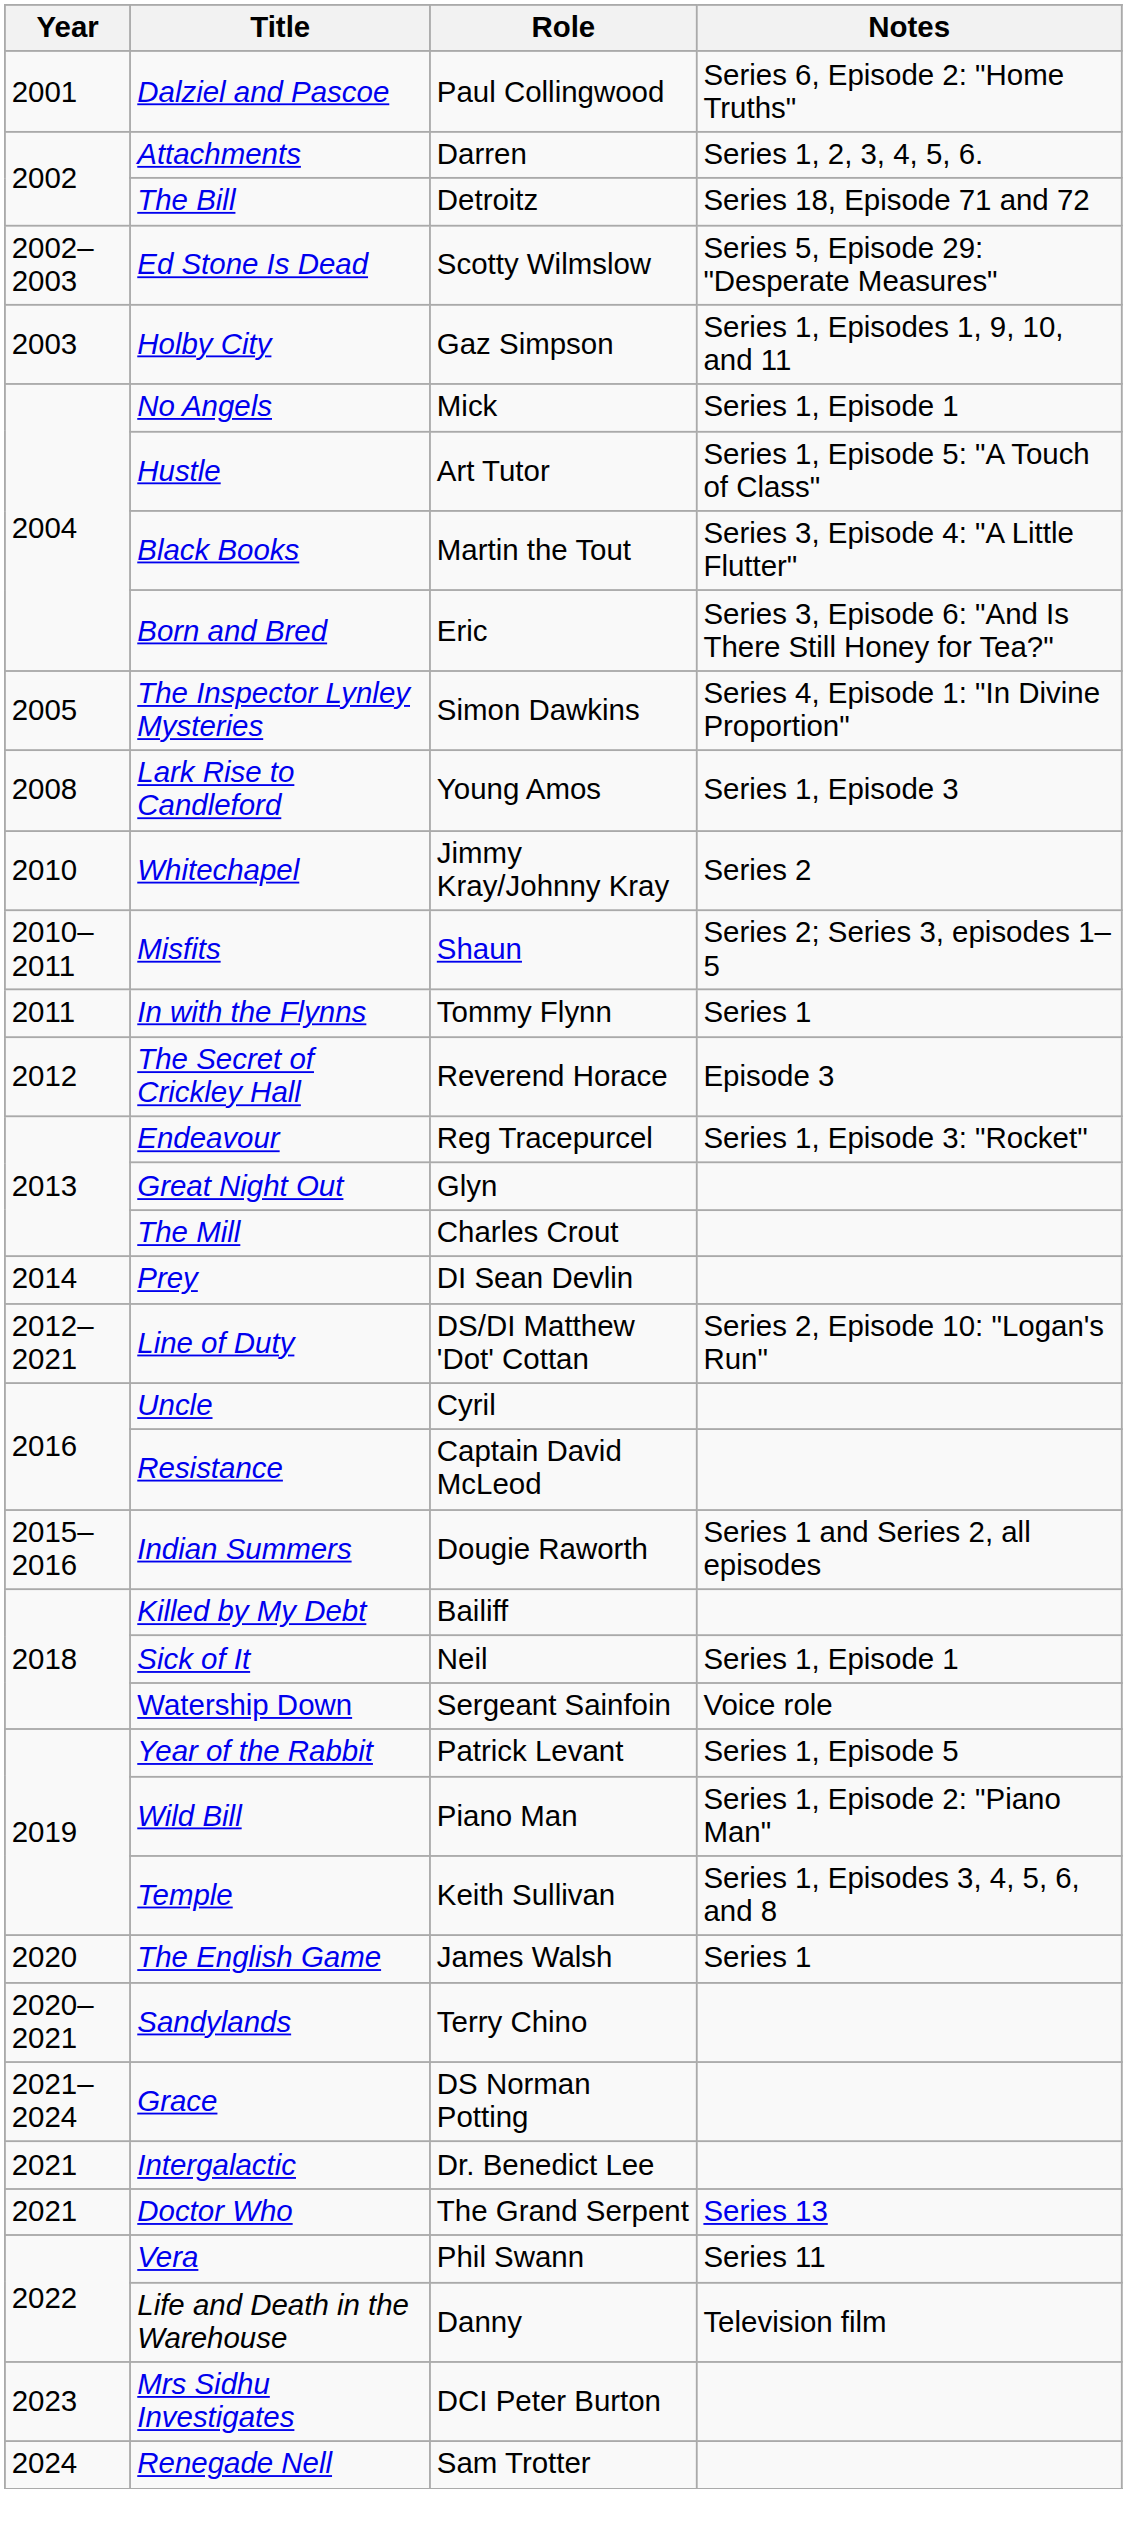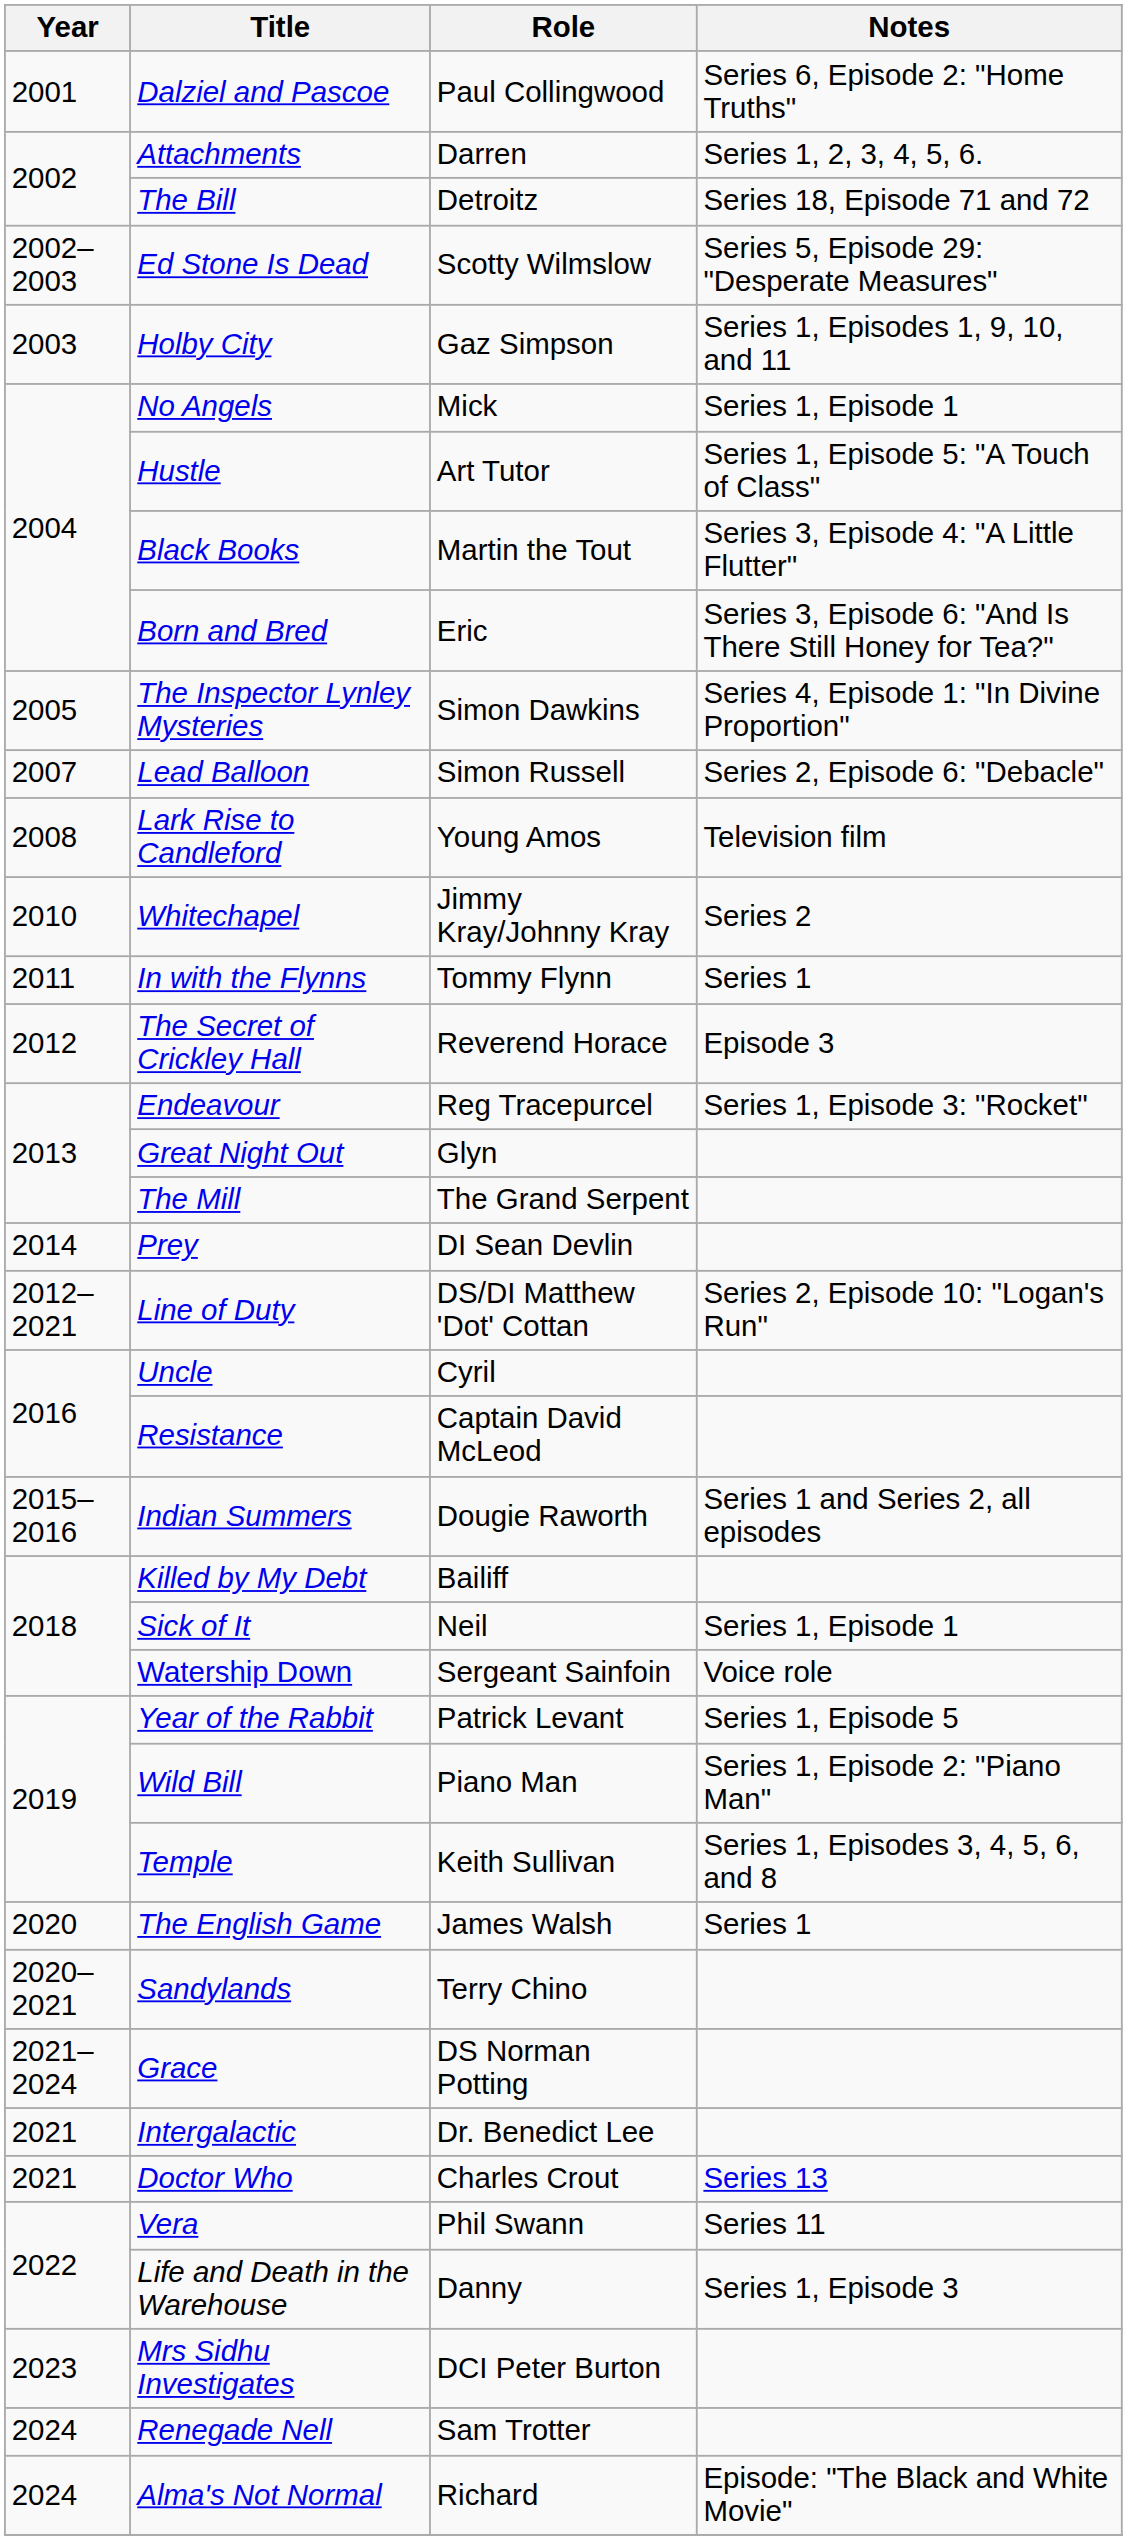 <table class="wikitable">
 <tr style="text-align:center;">
 <th>Year</th>
 <th>Title</th>
 <th>Role</th>
 <th>Notes</th>
 </tr>
 <tr>
 <td>2001</td>
 <td><em><a href='#'>Dalziel and Pascoe</a></em></td>
 <td>Paul Collingwood</td>
 <td>Series 6, Episode 2: "Home Truths"</td>
 </tr>
 <tr>
 <td rowspan=2>2002</td>
 <td><em><a href='#'>Attachments</a></em></td>
 <td>Darren</td>
 <td>Series 1, 2, 3, 4, 5, 6.</td>
 </tr>
 <tr>
 <td><em><a href='#'>The Bill</a></em></td>
 <td>Detroitz</td>
 <td>Series 18, Episode 71 and 72</td>
 </tr>
 <tr>
 <td>2002–2003</td>
 <td><em><a href='#'>Ed Stone Is Dead</a></em></td>
 <td>Scotty Wilmslow</td>
 <td>Series 5, Episode 29: "Desperate Measures"</td>
 </tr>
 <tr>
 <td>2003</td>
 <td><em><a href='#'>Holby City</a></em></td>
 <td>Gaz Simpson</td>
 <td>Series 1, Episodes 1, 9, 10, and 11</td>
 </tr>
 <tr>
 <td rowspan=4>2004</td>
 <td><em><a href='#'>No Angels</a></em></td>
 <td>Mick</td>
 <td>Series 1, Episode 1</td>
 </tr>
 <tr>
 <td><em><a href='#'>Hustle</a></em></td>
 <td>Art Tutor</td>
 <td>Series 1, Episode 5: "A Touch of Class"</td>
 </tr>
 <tr>
 <td><em><a href='#'>Black Books</a></em></td>
 <td>Martin the Tout</td>
 <td>Series 3, Episode 4: "A Little Flutter"</td>
 </tr>
 <tr>
 <td><em><a href='#'>Born and Bred</a></em></td>
 <td>Eric</td>
 <td>Series 3, Episode 6: "And Is There Still Honey for Tea?"</td>
 </tr>
 <tr>
 <td>2005</td>
 <td><em><a href='#'>The Inspector Lynley Mysteries</a></em></td>
 <td>Simon Dawkins</td>
 <td>Series 4, Episode 1: "In Divine Proportion"</td>
 </tr>
 <tr>
+<td>2007</td>
+<td><em><a href='#'>Lead Balloon</a></em></td>
+<td>Simon Russell</td>
+<td>Series 2, Episode 6: "Debacle"</td>
+</tr>
+<tr>
 <td>2008</td>
 <td><em><a href='#'>Lark Rise to Candleford</a></em></td>
 <td>Young Amos</td>
-<td>Series 1, Episode 3</td>
+<td>Television film</td>
 </tr>
 <tr>
 <td>2010</td>
 <td><em><a href='#'>Whitechapel</a></em></td>
 <td>Jimmy Kray/Johnny Kray</td>
 <td>Series 2</td>
-</tr>
-<tr>
-<td>2010–2011</td>
-<td><em><a href='#'>Misfits</a></em></td>
-<td><a href='#'>Shaun</a></td>
-<td>Series 2; Series 3, episodes 1–5</td>
 </tr>
 <tr>
 <td>2011</td>
 <td><em><a href='#'>In with the Flynns</a></em></td>
 <td>Tommy Flynn</td>
 <td>Series 1</td>
 </tr>
 <tr>
 <td>2012</td>
 <td><em><a href='#'>The Secret of Crickley Hall</a></em></td>
 <td>Reverend Horace</td>
 <td>Episode 3</td>
 </tr>
 <tr>
 <td rowspan="3">2013</td>
 <td><em><a href='#'>Endeavour</a></em></td>
 <td>Reg Tracepurcel</td>
 <td>Series 1, Episode 3: "Rocket"</td>
 </tr>
 <tr>
 <td><em><a href='#'>Great Night Out</a></em></td>
 <td>Glyn</td>
 <td></td>
 </tr>
 <tr>
 <td><em><a href='#'>The Mill</a></em></td>
-<td>Charles Crout</td>
+<td>The Grand Serpent</td>
 <td></td>
 </tr>
 <tr>
 <td>2014</td>
 <td><em><a href='#'>Prey</a></em></td>
 <td>DI Sean Devlin</td>
 <td></td>
 </tr>
 <tr>
 <td>2012–2021</td>
 <td><em><a href='#'>Line of Duty</a></em></td>
 <td>DS/DI Matthew 'Dot' Cottan</td>
 <td>Series 2, Episode 10: "Logan's Run"</td>
 </tr>
 <tr>
 <td rowspan="2">2016</td>
 <td><em><a href='#'>Uncle</a></em></td>
 <td>Cyril</td>
 <td></td>
 </tr>
 <tr>
 <td><em><a href='#'>Resistance</a></em></td>
 <td>Captain David McLeod</td>
 <td></td>
 </tr>
 <tr>
 <td>2015–2016</td>
 <td><em><a href='#'>Indian Summers</a></em></td>
 <td>Dougie Raworth</td>
 <td>Series 1 and Series 2, all episodes</td>
 </tr>
 <tr>
 <td rowspan=3>2018</td>
 <td><em><a href='#'>Killed by My Debt</a></em></td>
 <td>Bailiff</td>
 <td></td>
 </tr>
 <tr>
 <td><em><a href='#'>Sick of It</a></em></td>
 <td>Neil</td>
 <td>Series 1, Episode 1</td>
 </tr>
 <tr>
 <td><a href='#'>Watership Down</a></td>
 <td>Sergeant Sainfoin</td>
 <td>Voice role </td>
 </tr>
 <tr>
 <td rowspan="3">2019</td>
 <td><em><a href='#'>Year of the Rabbit</a></em></td>
 <td>Patrick Levant</td>
 <td>Series 1, Episode 5</td>
 </tr>
 <tr>
 <td><em><a href='#'>Wild Bill</a></em></td>
 <td>Piano Man</td>
 <td>Series 1, Episode 2: "Piano Man"</td>
 </tr>
 <tr>
 <td><em><a href='#'>Temple</a></em></td>
 <td>Keith Sullivan</td>
 <td>Series 1, Episodes 3, 4, 5, 6, and 8</td>
 </tr>
 <tr>
 <td>2020</td>
 <td><em><a href='#'>The English Game</a></em></td>
 <td>James Walsh</td>
 <td>Series 1</td>
 </tr>
 <tr>
 <td>2020–2021</td>
 <td><em><a href='#'>Sandylands</a></em></td>
 <td>Terry Chino</td>
 <td></td>
 </tr>
 <tr>
 <td>2021–2024</td>
 <td><em><a href='#'>Grace</a></em></td>
 <td>DS Norman Potting</td>
 <td></td>
 </tr>
 <tr>
 <td>2021</td>
 <td><em><a href='#'>Intergalactic</a></em></td>
 <td>Dr. Benedict Lee</td>
 <td></td>
 </tr>
 <tr>
 <td>2021</td>
 <td><em><a href='#'>Doctor Who</a></em></td>
-<td>The Grand Serpent</td>
+<td>Charles Crout</td>
 <td><a href='#'>Series 13</a></td>
 </tr>
 <tr>
 <td rowspan=2>2022</td>
 <td><em><a href='#'>Vera</a></em></td>
 <td>Phil Swann</td>
 <td>Series 11 </td>
 </tr>
 <tr>
 <td><em>Life and Death in the Warehouse</em></td>
 <td>Danny</td>
-<td>Television film</td>
+<td>Series 1, Episode 3</td>
 </tr>
 <tr>
 <td>2023</td>
 <td><em><a href='#'>Mrs Sidhu Investigates</a></em></td>
 <td>DCI Peter Burton</td>
 <td></td>
 </tr>
 <tr>
 <td>2024</td>
 <td><em><a href='#'>Renegade Nell</a></em></td>
 <td>Sam Trotter</td>
 <td></td>
 </tr>
 <tr>
+<td>2024</td>
+<td><em><a href='#'>Alma's Not Normal</a></em></td>
+<td>Richard</td>
+<td>Episode: "The Black and White Movie"</td>
+</tr>
+<tr>
 </tr>
 </table>
